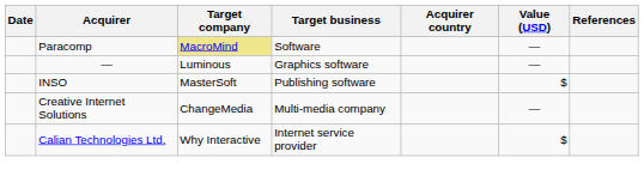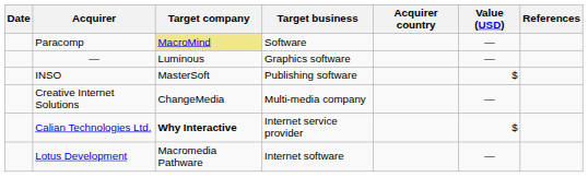 <table class="wikitable sortable">
 <tr>
 <th>Date</th>
 <th>Acquirer</th>
 <th>Target company</th>
 <th>Target business</th>
 <th>Acquirer country</th>
 <th>Value (<a href='#'>USD</a>)</th>
 <th class="unsortable">References</th>
 </tr>
 <tr>
 <td></td>
 <td>Paracomp</td>
 <td style="background: khaki;"><a href='#'>MacroMind</a></td>
 <td>Software</td>
 <td></td>
 <td align="center">—</td>
 <td align="center"></td>
 </tr>
 <tr>
 <td></td>
 <td align="center">—</td>
 <td>Luminous</td>
 <td>Graphics software</td>
 <td></td>
 <td align="center">—</td>
 <td align="center"></td>
 </tr>
 <tr>
 <td></td>
 <td>INSO</td>
 <td>MasterSoft</td>
 <td>Publishing software</td>
 <td></td>
 <td align="right">$</td>
 <td align="center"></td>
 </tr>
 <tr>
 <td></td>
 <td>Creative Internet Solutions</td>
 <td>ChangeMedia</td>
 <td>Multi-media company</td>
 <td></td>
 <td align="center">—</td>
 <td align="center"></td>
 </tr>
 <tr>
 <td></td>
 <td><a href='#'>Calian Technologies Ltd.</a></td>
-<td>Why Interactive</td>
+<td><strong>Why Interactive</strong></td>
 <td>Internet service provider</td>
 <td></td>
 <td align="right">$</td>
 <td align="center"></td>
 </tr>
+<tr>
+<td></td>
+<td><a href='#'>Lotus Development</a></td>
+<td>Macromedia Pathware</td>
+<td>Internet software</td>
+<td></td>
+<td align="center">—</td>
+<td align="center"></td>
+</tr>
 </table>
